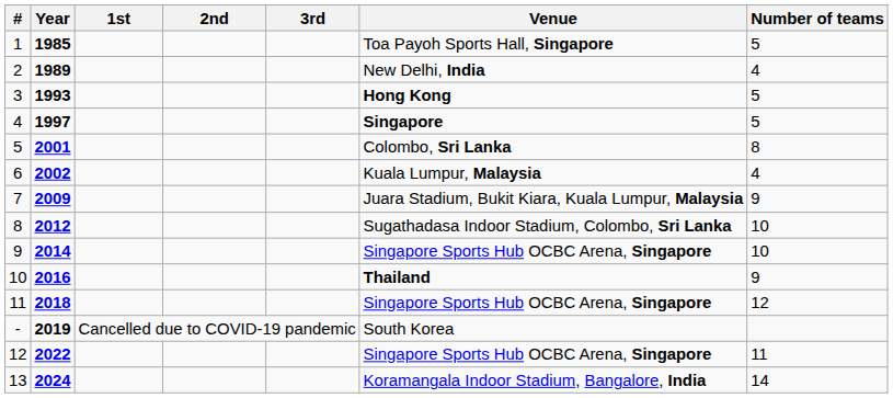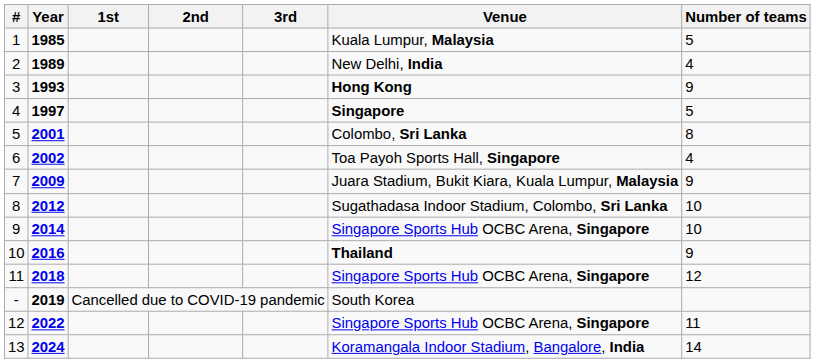 <table class="wikitable" style="font-size:95%;">
 <tr>
 <th>#</th>
 <th>Year</th>
 <th>1st</th>
 <th>2nd</th>
 <th>3rd</th>
 <th>Venue</th>
 <th>Number of teams</th>
 </tr>
 <tr>
 <td align=center>1</td>
 <td align="center"><strong>1985</strong></td>
 <td></td>
 <td></td>
 <td></td>
-<td>Toa Payoh Sports Hall, <strong>Singapore</strong></td>
+<td>Kuala Lumpur, <strong>Malaysia</strong></td>
 <td>5</td>
 </tr>
 <tr>
 <td align=center>2</td>
 <td align="center"><strong>1989</strong></td>
 <td></td>
 <td></td>
 <td></td>
 <td>New Delhi, <strong>India</strong></td>
 <td>4</td>
 </tr>
 <tr>
 <td align=center>3</td>
 <td align="center"><strong>1993</strong></td>
 <td></td>
 <td></td>
 <td></td>
 <td><strong>Hong Kong</strong></td>
-<td>5</td>
+<td>9</td>
 </tr>
 <tr>
 <td align=center>4</td>
 <td align="center"><strong>1997</strong></td>
 <td></td>
 <td></td>
 <td></td>
 <td><strong>Singapore</strong></td>
 <td>5</td>
 </tr>
 <tr>
 <td align=center>5</td>
 <td align="center"><strong><a href='#'>2001</a></strong></td>
 <td></td>
 <td></td>
 <td></td>
 <td>Colombo, <strong>Sri Lanka</strong></td>
 <td>8</td>
 </tr>
 <tr>
 <td align=center>6</td>
 <td align="center"><strong><a href='#'>2002</a></strong></td>
 <td></td>
 <td></td>
 <td></td>
-<td>Kuala Lumpur, <strong>Malaysia</strong></td>
+<td>Toa Payoh Sports Hall, <strong>Singapore</strong></td>
 <td>4</td>
 </tr>
 <tr>
 <td align=center>7</td>
 <td align="center"><a href='#'><strong>2009</strong></a></td>
 <td></td>
 <td></td>
 <td></td>
 <td>Juara Stadium, Bukit Kiara, Kuala Lumpur, <strong>Malaysia</strong></td>
 <td>9</td>
 </tr>
 <tr>
 <td align=center>8</td>
 <td align="center"><a href='#'><strong>2012</strong></a></td>
 <td></td>
 <td></td>
 <td></td>
 <td>Sugathadasa Indoor Stadium, Colombo, <strong>Sri Lanka</strong></td>
 <td>10</td>
 </tr>
 <tr>
 <td align=center>9</td>
 <td align="center"><a href='#'><strong>2014</strong></a></td>
 <td></td>
 <td></td>
 <td></td>
 <td><a href='#'>Singapore Sports Hub</a> OCBC Arena, <strong>Singapore</strong></td>
 <td>10</td>
 </tr>
 <tr>
 <td align=center>10</td>
 <td align="center"><a href='#'><strong>2016</strong></a></td>
 <td></td>
 <td></td>
 <td></td>
 <td><strong>Thailand</strong></td>
 <td>9</td>
 </tr>
 <tr>
 <td align=center>11</td>
 <td align="center"><a href='#'><strong>2018</strong></a></td>
 <td></td>
 <td></td>
 <td></td>
 <td><a href='#'>Singapore Sports Hub</a> OCBC Arena, <strong>Singapore</strong></td>
 <td>12</td>
 </tr>
 <tr>
 <td align=center>-</td>
 <td align="center"><strong>2019</strong></td>
 <td colspan=3>Cancelled due to COVID-19 pandemic</td>
 <td>South Korea</td>
 <td></td>
 </tr>
 <tr>
 <td align=center>12</td>
 <td align="center"><a href='#'><strong>2022</strong></a></td>
 <td></td>
 <td></td>
 <td></td>
 <td><a href='#'>Singapore Sports Hub</a> OCBC Arena, <strong>Singapore</strong></td>
 <td>11</td>
 </tr>
 <tr>
 <td align=center>13</td>
 <td align="center"><a href='#'><strong>2024</strong></a></td>
 <td></td>
 <td></td>
 <td></td>
 <td><a href='#'>Koramangala Indoor Stadium</a>, <a href='#'>Bangalore</a>, <strong>India</strong></td>
 <td>14</td>
 </tr>
 </table>
